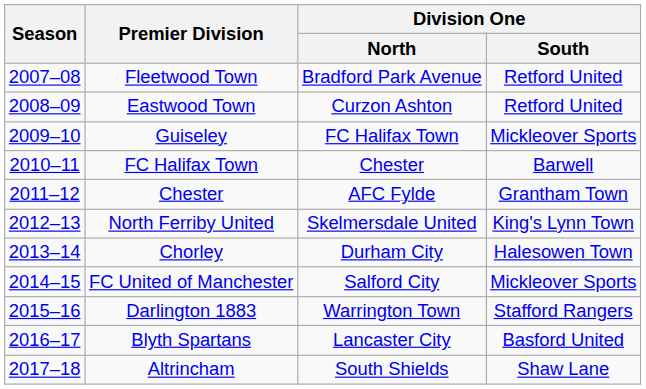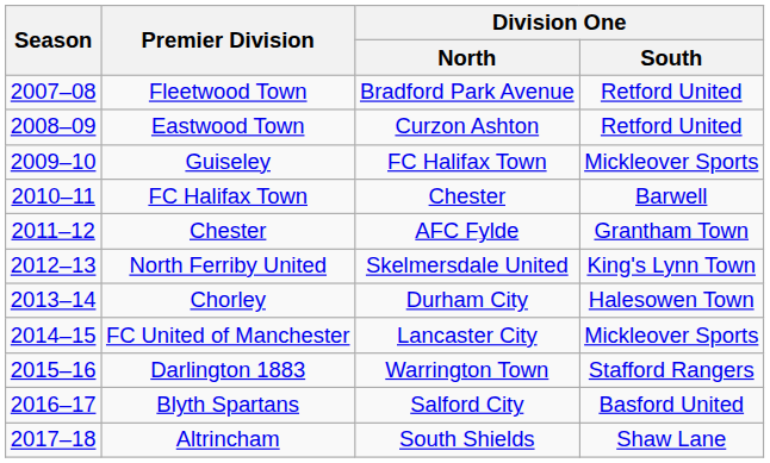 <table class="wikitable" style="text-align: center">
 <tr>
 <th rowspan=2>Season</th>
 <th rowspan=2>Premier Division</th>
 <th colspan=3>Division One</th>
 </tr>
 <tr>
 <th>North</th>
 <th>South</th>
 </tr>
 <tr>
 <td><a href='#'>2007–08</a></td>
 <td><a href='#'>Fleetwood Town</a></td>
 <td><a href='#'>Bradford Park Avenue</a></td>
 <td><a href='#'>Retford United</a></td>
 </tr>
 <tr>
 <td><a href='#'>2008–09</a></td>
 <td><a href='#'>Eastwood Town</a></td>
 <td><a href='#'>Curzon Ashton</a></td>
 <td><a href='#'>Retford United</a></td>
 </tr>
 <tr>
 <td><a href='#'>2009–10</a></td>
 <td><a href='#'>Guiseley</a></td>
 <td><a href='#'>FC Halifax Town</a></td>
 <td><a href='#'>Mickleover Sports</a></td>
 </tr>
 <tr>
 <td><a href='#'>2010–11</a></td>
 <td><a href='#'>FC Halifax Town</a></td>
 <td><a href='#'>Chester</a></td>
 <td><a href='#'>Barwell</a></td>
 </tr>
 <tr>
 <td><a href='#'>2011–12</a></td>
 <td><a href='#'>Chester</a></td>
 <td><a href='#'>AFC Fylde</a></td>
 <td><a href='#'>Grantham Town</a></td>
 </tr>
 <tr>
 <td><a href='#'>2012–13</a></td>
 <td><a href='#'>North Ferriby United</a></td>
 <td><a href='#'>Skelmersdale United</a></td>
 <td><a href='#'>King's Lynn Town</a></td>
 </tr>
 <tr>
 <td><a href='#'>2013–14</a></td>
 <td><a href='#'>Chorley</a></td>
 <td><a href='#'>Durham City</a></td>
 <td><a href='#'>Halesowen Town</a></td>
 </tr>
 <tr>
 <td><a href='#'>2014–15</a></td>
 <td><a href='#'>FC United of Manchester</a></td>
-<td><a href='#'>Salford City</a></td>
+<td><a href='#'>Lancaster City</a></td>
 <td><a href='#'>Mickleover Sports</a></td>
 </tr>
 <tr>
 <td><a href='#'>2015–16</a></td>
 <td><a href='#'>Darlington 1883</a></td>
 <td><a href='#'>Warrington Town</a></td>
 <td><a href='#'>Stafford Rangers</a></td>
 </tr>
 <tr>
 <td><a href='#'>2016–17</a></td>
 <td><a href='#'>Blyth Spartans</a></td>
-<td><a href='#'>Lancaster City</a></td>
+<td><a href='#'>Salford City</a></td>
 <td><a href='#'>Basford United</a></td>
 </tr>
 <tr>
 <td><a href='#'>2017–18</a></td>
 <td><a href='#'>Altrincham</a></td>
 <td><a href='#'>South Shields</a></td>
 <td><a href='#'>Shaw Lane</a></td>
 </tr>
 </table>
